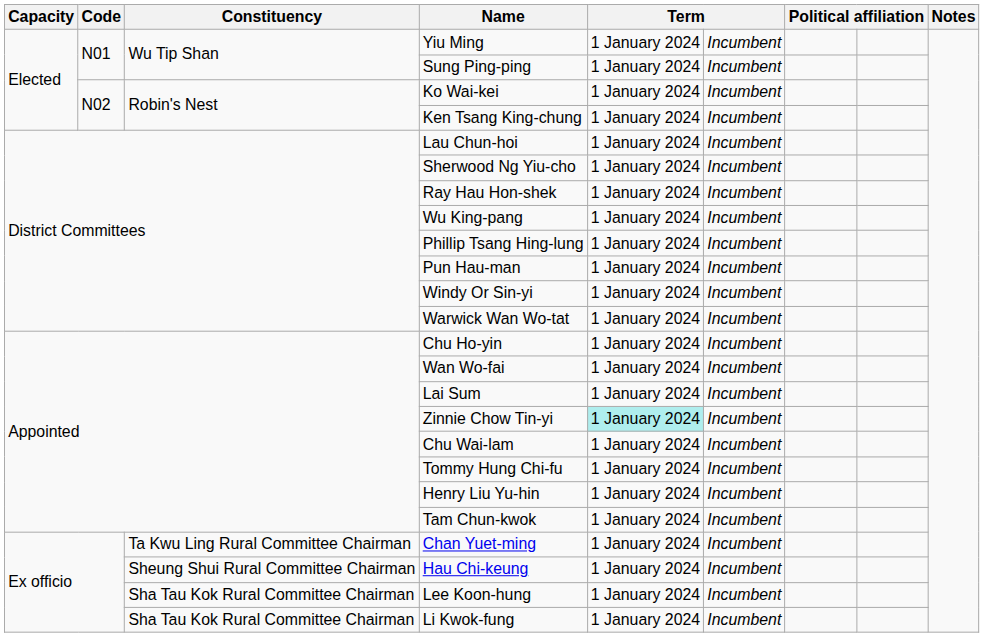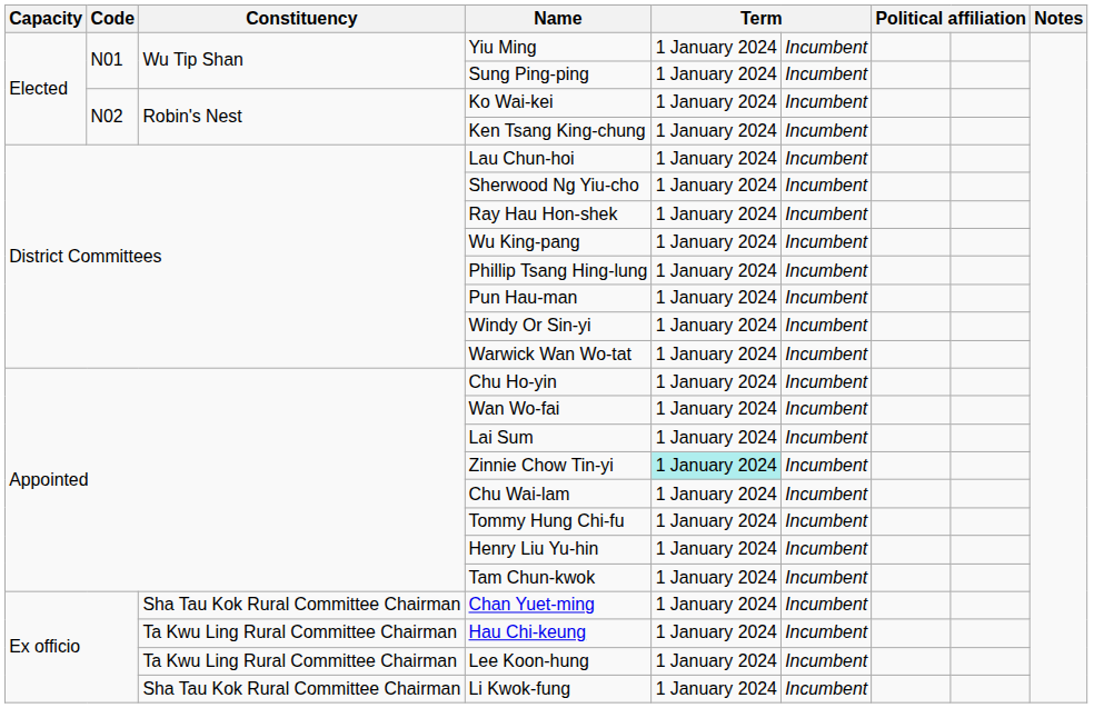 <table class="wikitable sortable" border=1>
 <tr>
 <th>Capacity</th>
 <th>Code</th>
 <th>Constituency</th>
 <th>Name</th>
 <th colspan="2">Term</th>
 <th colspan="2">Political affiliation</th>
 <th class=unsortable>Notes</th>
 </tr>
 <tr>
 <td rowspan="4">Elected</td>
 <td rowspan="2">N01</td>
 <td rowspan="2">Wu Tip Shan</td>
 <td>Yiu Ming</td>
 <td>1 January 2024</td>
 <td><em>Incumbent</em></td>
 <td></td>
 <td></td>
 </tr>
 <tr>
 <td>Sung Ping-ping</td>
 <td>1 January 2024</td>
 <td><em>Incumbent</em></td>
 <td></td>
 <td></td>
 </tr>
 <tr>
 <td rowspan="2">N02</td>
 <td rowspan="2">Robin's Nest</td>
 <td>Ko Wai-kei</td>
 <td>1 January 2024</td>
 <td><em>Incumbent</em></td>
 <td></td>
 <td></td>
 </tr>
 <tr>
 <td>Ken Tsang King-chung</td>
 <td>1 January 2024</td>
 <td><em>Incumbent</em></td>
 <td></td>
 <td></td>
 </tr>
 <tr>
 <td colspan="3" rowspan="8">District Committees</td>
 <td>Lau Chun-hoi</td>
 <td>1 January 2024</td>
 <td><em>Incumbent</em></td>
 <td></td>
 <td></td>
 </tr>
 <tr>
 <td>Sherwood Ng Yiu-cho</td>
 <td>1 January 2024</td>
 <td><em>Incumbent</em></td>
 <td></td>
 <td></td>
 </tr>
 <tr>
 <td>Ray Hau Hon-shek</td>
 <td>1 January 2024</td>
 <td><em>Incumbent</em></td>
 <td></td>
 <td></td>
 </tr>
 <tr>
 <td>Wu King-pang</td>
 <td>1 January 2024</td>
 <td><em>Incumbent</em></td>
 <td></td>
 <td></td>
 </tr>
 <tr>
 <td>Phillip Tsang Hing-lung</td>
 <td>1 January 2024</td>
 <td><em>Incumbent</em></td>
 <td></td>
 <td></td>
 </tr>
 <tr>
 <td>Pun Hau-man</td>
 <td>1 January 2024</td>
 <td><em>Incumbent</em></td>
 <td></td>
 <td></td>
 </tr>
 <tr>
 <td>Windy Or Sin-yi</td>
 <td>1 January 2024</td>
 <td><em>Incumbent</em></td>
 <td></td>
 <td></td>
 </tr>
 <tr>
 <td>Warwick Wan Wo-tat</td>
 <td>1 January 2024</td>
 <td><em>Incumbent</em></td>
 <td></td>
 <td></td>
 </tr>
 <tr>
 <td colspan="3" rowspan="8">Appointed</td>
 <td>Chu Ho-yin</td>
 <td>1 January 2024</td>
 <td><em>Incumbent</em></td>
 <td></td>
 <td></td>
 </tr>
 <tr>
 <td>Wan Wo-fai</td>
 <td>1 January 2024</td>
 <td><em>Incumbent</em></td>
 <td></td>
 <td></td>
 </tr>
 <tr>
 <td>Lai Sum</td>
 <td>1 January 2024</td>
 <td><em>Incumbent</em></td>
 <td></td>
 <td></td>
 </tr>
 <tr>
 <td>Zinnie Chow Tin-yi</td>
 <td style="background: paleturquoise;">1 January 2024</td>
 <td><em>Incumbent</em></td>
 <td></td>
 <td></td>
 </tr>
 <tr>
 <td>Chu Wai-lam</td>
 <td>1 January 2024</td>
 <td><em>Incumbent</em></td>
 <td></td>
 <td></td>
 </tr>
 <tr>
 <td>Tommy Hung Chi-fu</td>
 <td>1 January 2024</td>
 <td><em>Incumbent</em></td>
 <td></td>
 <td></td>
 </tr>
 <tr>
 <td>Henry Liu Yu-hin</td>
 <td>1 January 2024</td>
 <td><em>Incumbent</em></td>
 <td></td>
 <td></td>
 </tr>
 <tr>
 <td>Tam Chun-kwok</td>
 <td>1 January 2024</td>
 <td><em>Incumbent</em></td>
 <td></td>
 <td></td>
 </tr>
 <tr>
 <td colspan="2" rowspan="4">Ex officio</td>
-<td>Ta Kwu Ling Rural Committee Chairman</td>
+<td>Sha Tau Kok Rural Committee Chairman</td>
 <td><a href='#'>Chan Yuet-ming</a></td>
 <td>1 January 2024</td>
 <td><em>Incumbent</em></td>
 <td></td>
 <td></td>
 </tr>
 <tr>
-<td>Sheung Shui Rural Committee Chairman</td>
+<td>Ta Kwu Ling Rural Committee Chairman</td>
 <td><a href='#'>Hau Chi-keung</a></td>
 <td>1 January 2024</td>
 <td><em>Incumbent</em></td>
 <td></td>
 <td></td>
 </tr>
 <tr>
-<td>Sha Tau Kok Rural Committee Chairman</td>
+<td>Ta Kwu Ling Rural Committee Chairman</td>
 <td>Lee Koon-hung</td>
 <td>1 January 2024</td>
 <td><em>Incumbent</em></td>
 <td></td>
 <td></td>
 </tr>
 <tr>
 <td>Sha Tau Kok Rural Committee Chairman</td>
 <td>Li Kwok-fung</td>
 <td>1 January 2024</td>
 <td><em>Incumbent</em></td>
 <td></td>
 <td></td>
 </tr>
 </table>
